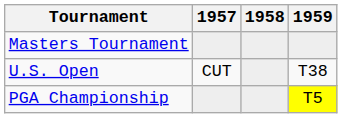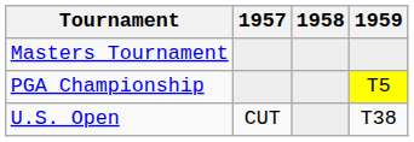 <table class="wikitable" style="font-size:95%;text-align:center;">
 <tr>
 <th>Tournament</th>
 <th>1957</th>
 <th>1958</th>
 <th>1959</th>
 </tr>
 <tr>
 <td align=left><a href='#'>Masters Tournament</a></td>
 <td style="background:#eeeeee;"></td>
 <td style="background:#eeeeee;"></td>
 <td style="background:#eeeeee;"></td>
 </tr>
 <tr>
+<td align=left><a href='#'>PGA Championship</a></td>
+<td style="background:#eeeeee;"></td>
+<td style="background:#eeeeee;"></td>
+<td style="background:yellow;">T5</td>
+</tr>
+<tr>
 <td align=left><a href='#'>U.S. Open</a></td>
 <td>CUT</td>
 <td style="background:#eeeeee;"></td>
 <td>T38</td>
 </tr>
-<tr>
-<td align=left><a href='#'>PGA Championship</a></td>
-<td style="background:#eeeeee;"></td>
-<td style="background:#eeeeee;"></td>
-<td style="background:yellow;">T5</td>
-</tr>
 </table>
